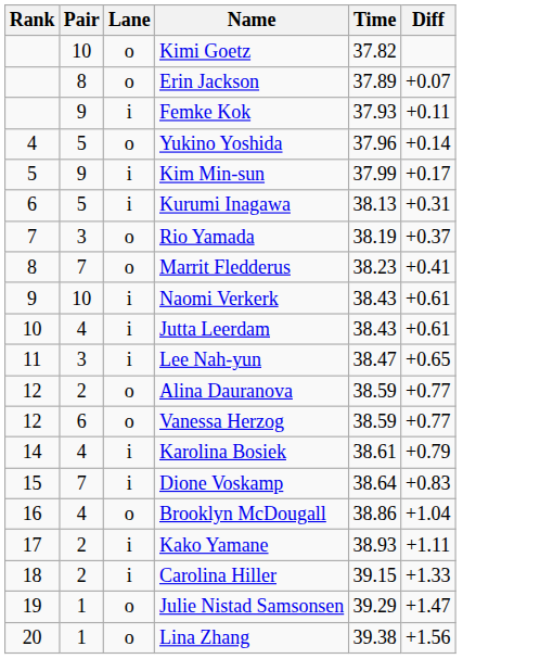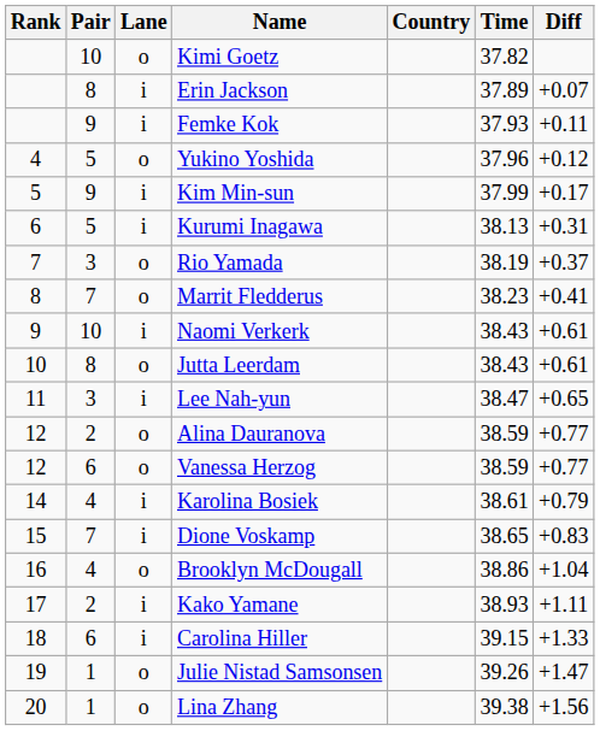 <table class="wikitable sortable" style="text-align:center">
 <tr>
 <th>Rank</th>
 <th>Pair</th>
 <th>Lane</th>
 <th>Name</th>
+<th>Country</th>
 <th>Time</th>
 <th>Diff</th>
 </tr>
 <tr>
 <td></td>
 <td>10</td>
 <td>o</td>
 <td align=left><a href='#'>Kimi Goetz</a></td>
+<td align=left></td>
 <td>37.82</td>
 <td></td>
 </tr>
 <tr>
 <td></td>
 <td>8</td>
-<td>o</td>
+<td>i</td>
 <td align=left><a href='#'>Erin Jackson</a></td>
+<td align=left></td>
 <td>37.89</td>
 <td>+0.07</td>
 </tr>
 <tr>
 <td></td>
 <td>9</td>
 <td>i</td>
 <td align=left><a href='#'>Femke Kok</a></td>
+<td align=left></td>
 <td>37.93</td>
 <td>+0.11</td>
 </tr>
 <tr>
 <td>4</td>
 <td>5</td>
 <td>o</td>
 <td align=left><a href='#'>Yukino Yoshida</a></td>
+<td align=left></td>
 <td>37.96</td>
-<td>+0.14</td>
+<td>+0.12</td>
 </tr>
 <tr>
 <td>5</td>
 <td>9</td>
 <td>i</td>
 <td align=left><a href='#'>Kim Min-sun</a></td>
+<td align=left></td>
 <td>37.99</td>
 <td>+0.17</td>
 </tr>
 <tr>
 <td>6</td>
 <td>5</td>
 <td>i</td>
 <td align=left><a href='#'>Kurumi Inagawa</a></td>
+<td align=left></td>
 <td>38.13</td>
 <td>+0.31</td>
 </tr>
 <tr>
 <td>7</td>
 <td>3</td>
 <td>o</td>
 <td align=left><a href='#'>Rio Yamada</a></td>
+<td align=left></td>
 <td>38.19</td>
 <td>+0.37</td>
 </tr>
 <tr>
 <td>8</td>
 <td>7</td>
 <td>o</td>
 <td align=left><a href='#'>Marrit Fledderus</a></td>
+<td align=left></td>
 <td>38.23</td>
 <td>+0.41</td>
 </tr>
 <tr>
 <td>9</td>
 <td>10</td>
 <td>i</td>
 <td align=left><a href='#'>Naomi Verkerk</a></td>
+<td align=left></td>
 <td>38.43</td>
 <td>+0.61</td>
 </tr>
 <tr>
 <td>10</td>
-<td>4</td>
-<td>i</td>
+<td>8</td>
+<td>o</td>
 <td align=left><a href='#'>Jutta Leerdam</a></td>
+<td align=left></td>
 <td>38.43</td>
 <td>+0.61</td>
 </tr>
 <tr>
 <td>11</td>
 <td>3</td>
 <td>i</td>
 <td align=left><a href='#'>Lee Nah-yun</a></td>
+<td align=left></td>
 <td>38.47</td>
 <td>+0.65</td>
 </tr>
 <tr>
 <td>12</td>
 <td>2</td>
 <td>o</td>
 <td align=left><a href='#'>Alina Dauranova</a></td>
+<td align=left></td>
 <td>38.59</td>
 <td>+0.77</td>
 </tr>
 <tr>
 <td>12</td>
 <td>6</td>
 <td>o</td>
 <td align=left><a href='#'>Vanessa Herzog</a></td>
+<td align=left></td>
 <td>38.59</td>
 <td>+0.77</td>
 </tr>
 <tr>
 <td>14</td>
 <td>4</td>
 <td>i</td>
 <td align=left><a href='#'>Karolina Bosiek</a></td>
+<td align=left></td>
 <td>38.61</td>
 <td>+0.79</td>
 </tr>
 <tr>
 <td>15</td>
 <td>7</td>
 <td>i</td>
 <td align=left><a href='#'>Dione Voskamp</a></td>
-<td>38.64</td>
+<td align=left></td>
+<td>38.65</td>
 <td>+0.83</td>
 </tr>
 <tr>
 <td>16</td>
 <td>4</td>
 <td>o</td>
 <td align=left><a href='#'>Brooklyn McDougall</a></td>
+<td align=left></td>
 <td>38.86</td>
 <td>+1.04</td>
 </tr>
 <tr>
 <td>17</td>
 <td>2</td>
 <td>i</td>
 <td align=left><a href='#'>Kako Yamane</a></td>
+<td align=left></td>
 <td>38.93</td>
 <td>+1.11</td>
 </tr>
 <tr>
 <td>18</td>
-<td>2</td>
+<td>6</td>
 <td>i</td>
 <td align=left><a href='#'>Carolina Hiller</a></td>
+<td align=left></td>
 <td>39.15</td>
 <td>+1.33</td>
 </tr>
 <tr>
 <td>19</td>
 <td>1</td>
 <td>o</td>
 <td align=left><a href='#'>Julie Nistad Samsonsen</a></td>
-<td>39.29</td>
+<td align=left></td>
+<td>39.26</td>
 <td>+1.47</td>
 </tr>
 <tr>
 <td>20</td>
 <td>1</td>
 <td>o</td>
 <td align=left><a href='#'>Lina Zhang</a></td>
+<td align=left></td>
 <td>39.38</td>
 <td>+1.56</td>
 </tr>
 </table>
